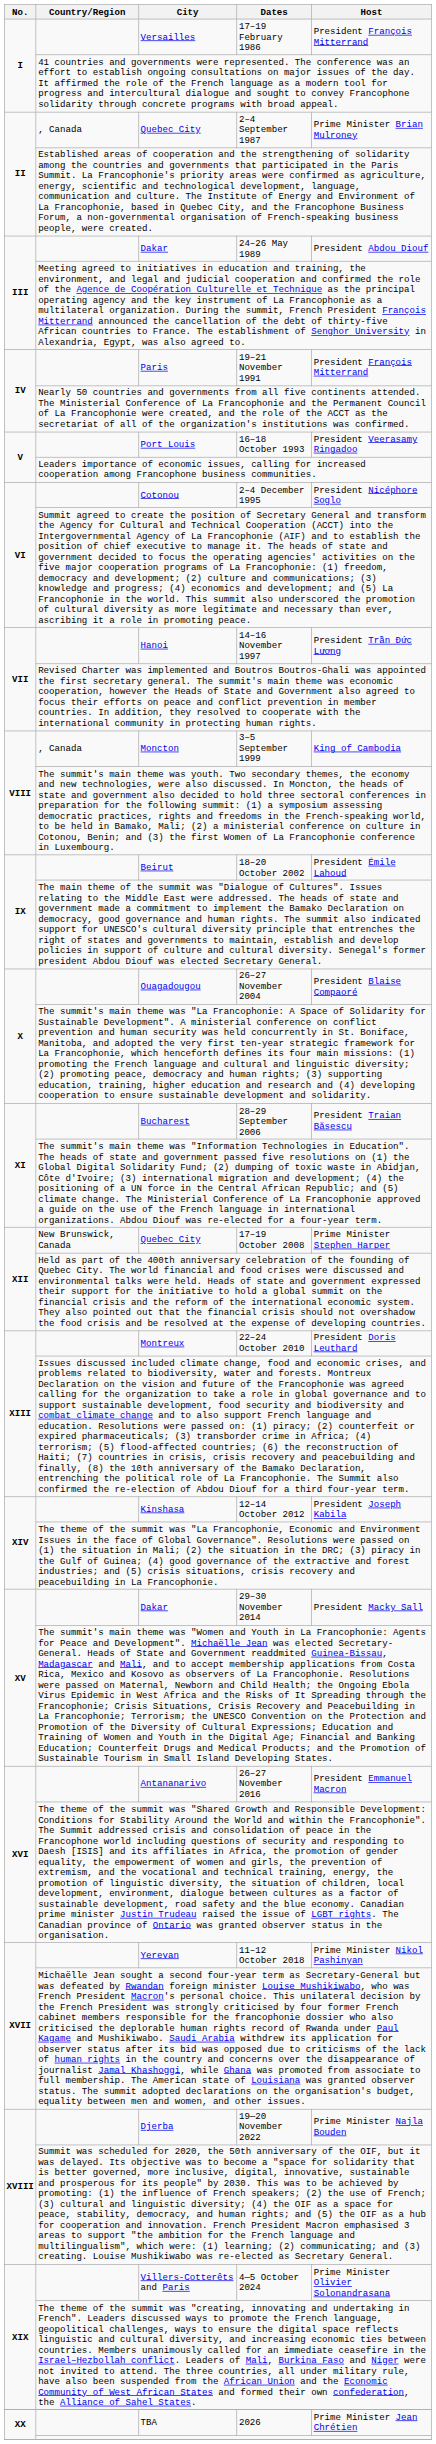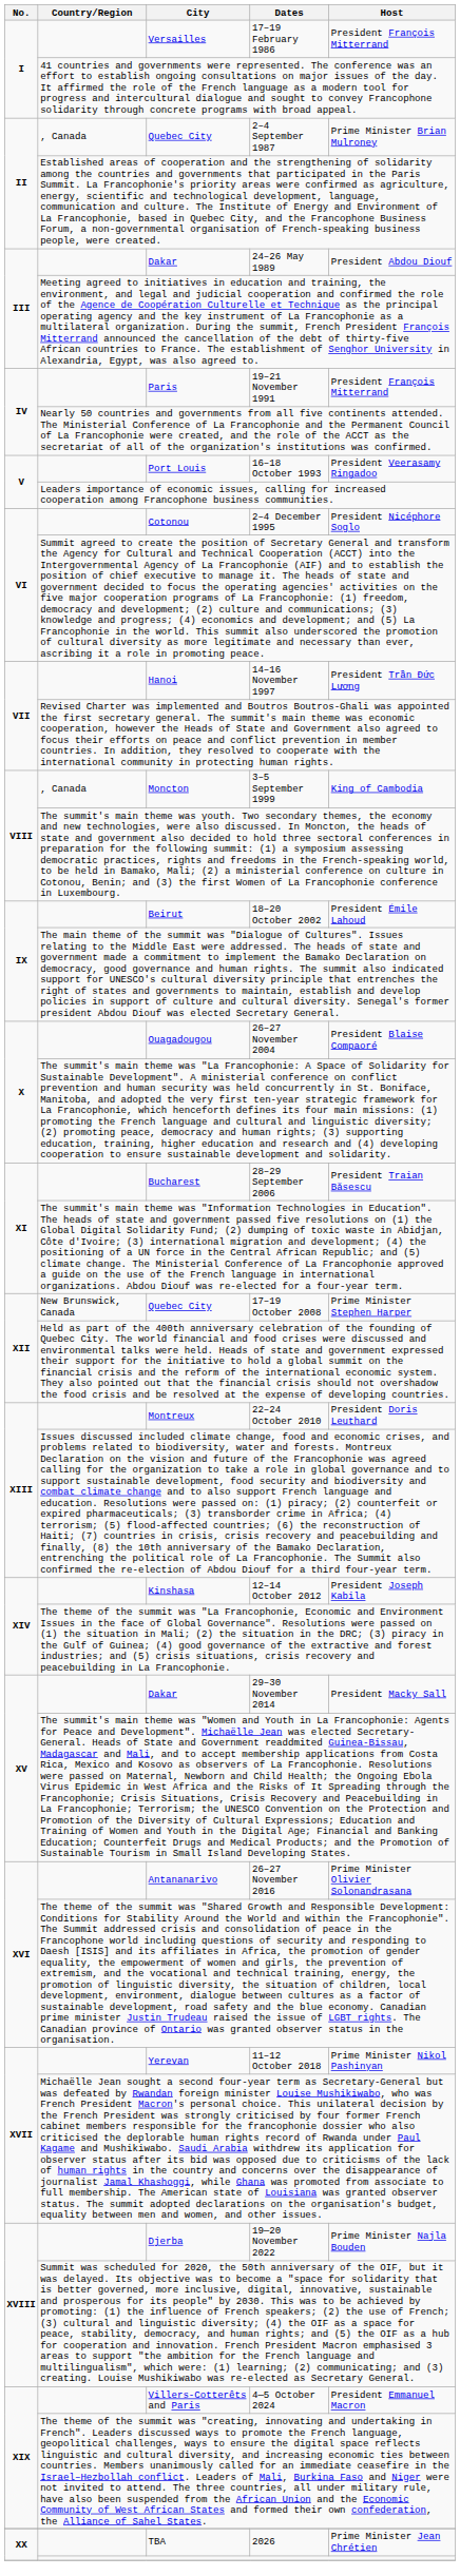 <table class="wikitable">
 <tr style="text-align:center;">
 <th>No.</th>
 <th>Country/Region</th>
 <th>City</th>
 <th>Dates</th>
 <th>Host</th>
 </tr>
 <tr>
 <td rowspan="2" style="text-align:center;"><strong>I</strong></td>
 <td></td>
 <td><a href='#'>Versailles</a></td>
 <td>17–19 February 1986</td>
 <td>President <a href='#'>François Mitterrand</a></td>
 </tr>
 <tr>
 <td colspan="4">41 countries and governments were represented. The conference was an effort to establish ongoing consultations on major issues of the day. It affirmed the role of the French language as a modern tool for progress and intercultural dialogue and sought to convey Francophone solidarity through concrete programs with broad appeal.</td>
 </tr>
 <tr>
 <td rowspan="2" style="text-align:center;"><strong>II</strong></td>
 <td>, Canada</td>
 <td><a href='#'>Quebec City</a></td>
 <td>2–4 September 1987</td>
 <td>Prime Minister <a href='#'>Brian Mulroney</a></td>
 </tr>
 <tr>
 <td colspan="4">Established areas of cooperation and the strengthening of solidarity among the countries and governments that participated in the Paris Summit. La Francophonie's priority areas were confirmed as agriculture, energy, scientific and technological development, language, communication and culture. The Institute of Energy and Environment of La Francophonie, based in Quebec City, and the Francophone Business Forum, a non-governmental organisation of French-speaking business people, were created.</td>
 </tr>
 <tr>
 <td rowspan="2" style="text-align:center;"><strong>III</strong></td>
 <td></td>
 <td><a href='#'>Dakar</a></td>
 <td>24–26 May 1989</td>
 <td>President <a href='#'>Abdou Diouf</a></td>
 </tr>
 <tr>
 <td colspan="4">Meeting agreed to initiatives in education and training, the environment, and legal and judicial cooperation and confirmed the role of the <a href='#'>Agence de Coopération Culturelle et Technique</a> as the principal operating agency and the key instrument of La Francophonie as a multilateral organization. During the summit, French President <a href='#'>François Mitterrand</a> announced the cancellation of the debt of thirty-five African countries to France. The establishment of <a href='#'>Senghor University</a> in Alexandria, Egypt, was also agreed to.</td>
 </tr>
 <tr>
 <td rowspan="2" style="text-align:center;"><strong>IV</strong></td>
 <td></td>
 <td><a href='#'>Paris</a></td>
 <td>19–21 November 1991</td>
 <td>President <a href='#'>François Mitterrand</a></td>
 </tr>
 <tr>
 <td colspan="4">Nearly 50 countries and governments from all five continents attended. The Ministerial Conference of La Francophonie and the Permanent Council of La Francophonie were created, and the role of the ACCT as the secretariat of all of the organization's institutions was confirmed.</td>
 </tr>
 <tr>
 <td rowspan="2" style="text-align:center;"><strong>V</strong></td>
 <td></td>
 <td><a href='#'>Port Louis</a></td>
 <td>16–18 October 1993</td>
 <td>President <a href='#'>Veerasamy Ringadoo</a></td>
 </tr>
 <tr>
 <td colspan="4">Leaders importance of economic issues, calling for increased cooperation among Francophone business communities.</td>
 </tr>
 <tr>
 <td rowspan="2" style="text-align:center;"><strong>VI</strong></td>
 <td></td>
 <td><a href='#'>Cotonou</a></td>
 <td>2–4 December 1995</td>
 <td>President <a href='#'>Nicéphore Soglo</a></td>
 </tr>
 <tr>
 <td colspan="4">Summit agreed to create the position of Secretary General and transform the Agency for Cultural and Technical Cooperation (ACCT) into the Intergovernmental Agency of La Francophonie (AIF) and to establish the position of chief executive to manage it. The heads of state and government decided to focus the operating agencies' activities on the five major cooperation programs of La Francophonie: (1) freedom, democracy and development; (2) culture and communications; (3) knowledge and progress; (4) economics and development; and (5) La Francophonie in the world. This summit also underscored the promotion of cultural diversity as more legitimate and necessary than ever, ascribing it a role in promoting peace.</td>
 </tr>
 <tr>
 <td rowspan="2" style="text-align:center;"><strong>VII</strong></td>
 <td></td>
 <td><a href='#'>Hanoi</a></td>
 <td>14–16 November 1997</td>
 <td>President <a href='#'>Trần Đức Lương</a></td>
 </tr>
 <tr>
 <td colspan="4">Revised Charter was implemented and Boutros Boutros-Ghali was appointed the first secretary general. The summit's main theme was economic cooperation, however the Heads of State and Government also agreed to focus their efforts on peace and conflict prevention in member countries. In addition, they resolved to cooperate with the international community in protecting human rights.</td>
 </tr>
 <tr>
 <td rowspan="2" style="text-align:center;"><strong>VIII</strong></td>
 <td>, Canada</td>
 <td><a href='#'>Moncton</a></td>
 <td>3–5 September 1999</td>
 <td><a href='#'>King of Cambodia</a></td>
 </tr>
 <tr>
 <td colspan="4">The summit's main theme was youth. Two secondary themes, the economy and new technologies, were also discussed. In Moncton, the heads of state and government also decided to hold three sectoral conferences in preparation for the following summit: (1) a symposium assessing democratic practices, rights and freedoms in the French-speaking world, to be held in Bamako, Mali; (2) a ministerial conference on culture in Cotonou, Benin; and (3) the first Women of La Francophonie conference in Luxembourg.</td>
 </tr>
 <tr>
 <td rowspan="2" style="text-align:center;"><strong>IX</strong></td>
 <td></td>
 <td><a href='#'>Beirut</a></td>
 <td>18–20 October 2002</td>
 <td>President <a href='#'>Émile Lahoud</a></td>
 </tr>
 <tr>
 <td colspan="4">The main theme of the summit was "Dialogue of Cultures". Issues relating to the Middle East were addressed. The heads of state and government made a commitment to implement the Bamako Declaration on democracy, good governance and human rights. The summit also indicated support for UNESCO's cultural diversity principle that entrenches the right of states and governments to maintain, establish and develop policies in support of culture and cultural diversity. Senegal's former president Abdou Diouf was elected Secretary General.</td>
 </tr>
 <tr>
 <td rowspan="2" style="text-align:center;"><strong>X</strong></td>
 <td></td>
 <td><a href='#'>Ouagadougou</a></td>
 <td>26–27 November 2004</td>
 <td>President <a href='#'>Blaise Compaoré</a></td>
 </tr>
 <tr>
 <td colspan="4">The summit's main theme was "La Francophonie: A Space of Solidarity for Sustainable Development". A ministerial conference on conflict prevention and human security was held concurrently in St. Boniface, Manitoba, and adopted the very first ten-year strategic framework for La Francophonie, which henceforth defines its four main missions: (1) promoting the French language and cultural and linguistic diversity; (2) promoting peace, democracy and human rights; (3) supporting education, training, higher education and research and (4) developing cooperation to ensure sustainable development and solidarity.</td>
 </tr>
 <tr>
 <td rowspan="2" style="text-align:center;"><strong>XI</strong></td>
 <td></td>
 <td><a href='#'>Bucharest</a></td>
 <td>28–29 September 2006</td>
 <td>President <a href='#'>Traian Băsescu</a></td>
 </tr>
 <tr>
 <td colspan="4">The summit's main theme was "Information Technologies in Education". The heads of state and government passed five resolutions on (1) the Global Digital Solidarity Fund; (2) dumping of toxic waste in Abidjan, Côte d'Ivoire; (3) international migration and development; (4) the positioning of a UN force in the Central African Republic; and (5) climate change. The Ministerial Conference of La Francophonie approved a guide on the use of the French language in international organizations. Abdou Diouf was re-elected for a four-year term.</td>
 </tr>
 <tr>
 <td rowspan="2" style="text-align:center;"><strong>XII</strong></td>
 <td> New Brunswick, Canada</td>
 <td><a href='#'>Quebec City</a></td>
 <td>17–19 October 2008</td>
 <td>Prime Minister <a href='#'>Stephen Harper</a></td>
 </tr>
 <tr>
 <td colspan="4">Held as part of the 400th anniversary celebration of the founding of Quebec City. The world financial and food crises were discussed and environmental talks were held. Heads of state and government expressed their support for the initiative to hold a global summit on the financial crisis and the reform of the international economic system. They also pointed out that the financial crisis should not overshadow the food crisis and be resolved at the expense of developing countries.</td>
 </tr>
 <tr>
 <td rowspan="2" style="text-align:center;"><strong>XIII</strong></td>
 <td></td>
 <td><a href='#'>Montreux</a></td>
 <td>22–24 October 2010</td>
 <td>President <a href='#'>Doris Leuthard</a></td>
 </tr>
 <tr>
 <td colspan="4">Issues discussed included climate change, food and economic crises, and problems related to biodiversity, water and forests. Montreux Declaration on the vision and future of the Francophonie was agreed calling for the organization to take a role in global governance and to support sustainable development, food security and biodiversity and <a href='#'>combat climate change</a> and to also support French language and education. Resolutions were passed on: (1) piracy; (2) counterfeit or expired pharmaceuticals; (3) transborder crime in Africa; (4) terrorism; (5) flood-affected countries; (6) the reconstruction of Haiti; (7) countries in crisis, crisis recovery and peacebuilding and finally, (8) the 10th anniversary of the Bamako Declaration, entrenching the political role of La Francophonie. The Summit also confirmed the re-election of Abdou Diouf for a third four-year term.</td>
 </tr>
 <tr>
 <td rowspan="2" style="text-align:center;"><strong>XIV</strong></td>
 <td></td>
 <td><a href='#'>Kinshasa</a></td>
 <td>12–14 October 2012</td>
 <td>President <a href='#'>Joseph Kabila</a></td>
 </tr>
 <tr>
 <td colspan="4">The theme of the summit was "La Francophonie, Economic and Environment Issues in the face of Global Governance". Resolutions were passed on (1) the situation in Mali; (2) the situation in the DRC; (3) piracy in the Gulf of Guinea; (4) good governance of the extractive and forest industries; and (5) crisis situations, crisis recovery and peacebuilding in La Francophonie.</td>
 </tr>
 <tr>
 <td rowspan="2" style="text-align:center;"><strong>XV</strong></td>
 <td></td>
 <td><a href='#'>Dakar</a></td>
 <td>29–30 November 2014</td>
 <td>President <a href='#'>Macky Sall</a></td>
 </tr>
 <tr>
 <td colspan="4">The summit's main theme was "Women and Youth in La Francophonie: Agents for Peace and Development". <a href='#'>Michaëlle Jean</a> was elected Secretary-General. Heads of State and Government readdmited <a href='#'>Guinea-Bissau</a>, <a href='#'>Madagascar</a> and <a href='#'>Mali</a>, and to accept membership applications from Costa Rica, Mexico and Kosovo as observers of La Francophonie. Resolutions were passed on Maternal, Newborn and Child Health; the Ongoing Ebola Virus Epidemic in West Africa and the Risks of It Spreading through the Francophonie; Crisis Situations, Crisis Recovery and Peacebuilding in La Francophonie; Terrorism; the UNESCO Convention on the Protection and Promotion of the Diversity of Cultural Expressions; Education and Training of Women and Youth in the Digital Age; Financial and Banking Education; Counterfeit Drugs and Medical Products; and the Promotion of Sustainable Tourism in Small Island Developing States.</td>
 </tr>
 <tr>
 <td rowspan="2" style="text-align:center;"><strong>XVI</strong></td>
 <td></td>
 <td><a href='#'>Antananarivo</a></td>
 <td>26–27 November 2016</td>
-<td>President <a href='#'>Emmanuel Macron</a></td>
+<td>Prime Minister <a href='#'>Olivier Solonandrasana</a></td>
 </tr>
 <tr>
 <td colspan="4">The theme of the summit was "Shared Growth and Responsible Development: Conditions for Stability Around the World and within the Francophonie". The Summit addressed crisis and consolidation of peace in the Francophone world including questions of security and responding to Daesh [ISIS] and its affiliates in Africa, the promotion of gender equality, the empowerment of women and girls, the prevention of extremism, and the vocational and technical training, energy, the promotion of linguistic diversity, the situation of children, local development, environment, dialogue between cultures as a factor of sustainable development, road safety and the blue economy. Canadian prime minister <a href='#'>Justin Trudeau</a> raised the issue of <a href='#'>LGBT rights</a>. The Canadian province of <a href='#'>Ontario</a> was granted observer status in the organisation.</td>
 </tr>
 <tr>
 <td rowspan="2" style="text-align:center;"><strong>XVII</strong></td>
 <td></td>
 <td><a href='#'>Yerevan</a></td>
 <td>11–12 October 2018</td>
 <td>Prime Minister <a href='#'>Nikol Pashinyan</a></td>
 </tr>
 <tr>
 <td colspan="4">Michaëlle Jean sought a second four-year term as Secretary-General but was defeated by <a href='#'>Rwandan</a> foreign minister <a href='#'>Louise Mushikiwabo</a>, who was French President <a href='#'>Macron</a>'s personal choice. This unilateral decision by the French President was strongly criticised by four former French cabinet members responsible for the francophonie dossier who also criticised the deplorable human rights record of Rwanda under <a href='#'>Paul Kagame</a> and Mushikiwabo. <a href='#'>Saudi Arabia</a> withdrew its application for observer status after its bid was opposed due to criticisms of the lack of <a href='#'>human rights</a> in the country and concerns over the disappearance of journalist <a href='#'>Jamal Khashoggi</a>, while <a href='#'>Ghana</a> was promoted from associate to full membership. The American state of <a href='#'>Louisiana</a> was granted observer status. The summit adopted declarations on the organisation's budget, equality between men and women, and other issues.</td>
 </tr>
 <tr>
 <td rowspan="2" style="text-align:center;"><strong>XVIII</strong></td>
 <td></td>
 <td><a href='#'>Djerba</a></td>
 <td>19—20 November 2022</td>
 <td>Prime Minister <a href='#'>Najla Bouden</a></td>
 </tr>
 <tr>
 <td colspan="4">Summit was scheduled for 2020, the 50th anniversary of the OIF, but it was delayed. Its objective was to become a "space for solidarity that is better governed, more inclusive, digital, innovative, sustainable and prosperous for its people" by 2030. This was to be achieved by promoting: (1) the influence of French speakers; (2) the use of French; (3) cultural and linguistic diversity; (4) the OIF as a space for peace, stability, democracy, and human rights; and (5) the OIF as a hub for cooperation and innovation. French President Macron emphasised 3 areas to support "the ambition for the French language and multilingualism", which were: (1) learning; (2) communicating; and (3) creating. Louise Mushikiwabo was re-elected as Secretary General.</td>
 </tr>
 <tr>
 <td rowspan="2" style="text-align:center;"><strong>XIX</strong></td>
 <td></td>
 <td><a href='#'>Villers-Cotterêts</a> and <a href='#'>Paris</a></td>
 <td>4—5 October 2024</td>
-<td>Prime Minister <a href='#'>Olivier Solonandrasana</a></td>
+<td>President <a href='#'>Emmanuel Macron</a></td>
 </tr>
 <tr>
 <td colspan="4">The theme of the summit was "creating, innovating and undertaking in French". Leaders discussed ways to promote the French language, geopolitical challenges, ways to ensure the digital space reflects linguistic and cultural diversity, and increasing economic ties between countries. Members unanimously called for an immediate ceasefire in the <a href='#'>Israel–Hezbollah conflict</a>. Leaders of <a href='#'>Mali</a>, <a href='#'>Burkina Faso</a> and <a href='#'>Niger</a> were not invited to attend. The three countries, all under military rule, have also been suspended from the <a href='#'>African Union</a> and the <a href='#'>Economic Community of West African States</a> and formed their own <a href='#'>confederation</a>, the <a href='#'>Alliance of Sahel States</a>.</td>
 </tr>
 <tr>
 </tr>
 <tr>
 <td rowspan="2" style="text-align:center;"><strong>XX</strong></td>
 <td></td>
 <td>TBA</td>
 <td>2026</td>
 <td>Prime Minister <a href='#'>Jean Chrétien</a></td>
 </tr>
 <tr>
 <td colspan="4"></td>
 </tr>
 <tr>
 </tr>
 </table>
